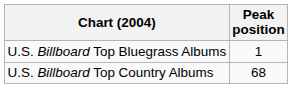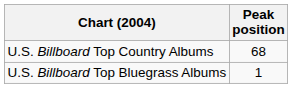 <table class="wikitable">
 <tr>
 <th>Chart (2004)</th>
 <th>Peak<br>position</th>
 </tr>
 <tr>
+<td>U.S. <em>Billboard</em> Top Country Albums</td>
+<td align="center">68</td>
+</tr>
+<tr>
 <td>U.S. <em>Billboard</em> Top Bluegrass Albums</td>
 <td align="center">1</td>
 </tr>
-<tr>
-<td>U.S. <em>Billboard</em> Top Country Albums</td>
-<td align="center">68</td>
-</tr>
 </table>
